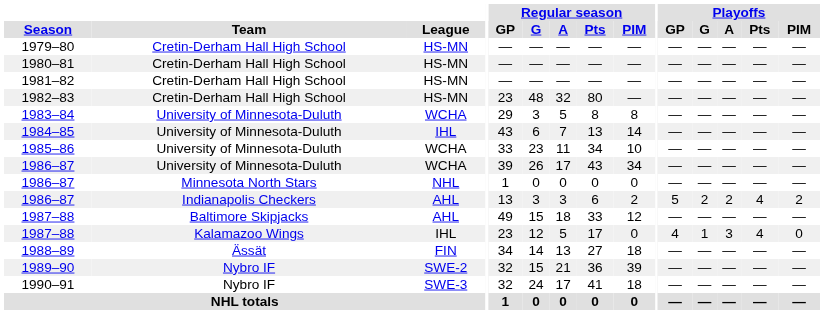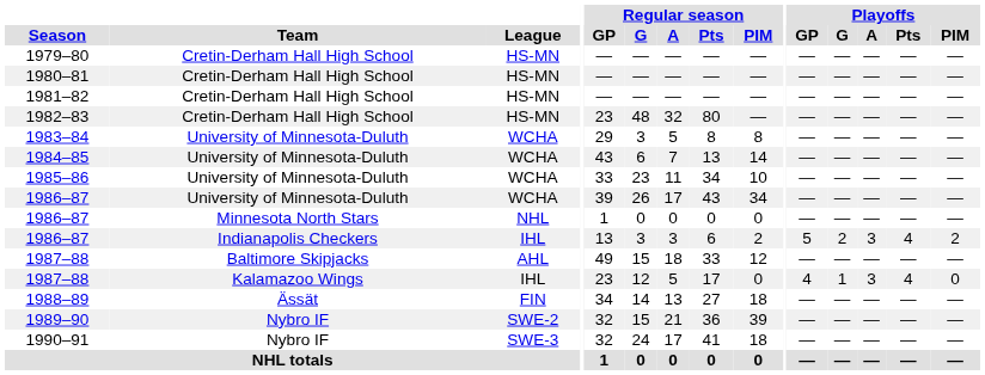 <table border="0" cellpadding="1" cellspacing="0" style="text-align:center; width:60em">
 <tr bgcolor="#e0e0e0">
 <th colspan="3" bgcolor="#ffffff"></th>
 <th rowspan="100" bgcolor="#ffffff"></th>
 <th colspan="5"><a href='#'>Regular season</a></th>
 <th rowspan="100" bgcolor="#ffffff"></th>
 <th colspan="5"><a href='#'>Playoffs</a></th>
 </tr>
 <tr bgcolor="#e0e0e0">
 <th><a href='#'>Season</a></th>
 <th>Team</th>
 <th>League</th>
 <th>GP</th>
 <th><a href='#'>G</a></th>
 <th><a href='#'>A</a></th>
 <th><a href='#'>Pts</a></th>
 <th><a href='#'>PIM</a></th>
 <th>GP</th>
 <th>G</th>
 <th>A</th>
 <th>Pts</th>
 <th>PIM</th>
 </tr>
 <tr>
 <td>1979–80</td>
 <td><a href='#'>Cretin-Derham Hall High School</a></td>
 <td><a href='#'>HS-MN</a></td>
 <td>—</td>
 <td>—</td>
 <td>—</td>
 <td>—</td>
 <td>—</td>
 <td>—</td>
 <td>—</td>
 <td>—</td>
 <td>—</td>
 <td>—</td>
 </tr>
 <tr bgcolor="#f0f0f0">
 <td>1980–81</td>
 <td>Cretin-Derham Hall High School</td>
 <td>HS-MN</td>
 <td>—</td>
 <td>—</td>
 <td>—</td>
 <td>—</td>
 <td>—</td>
 <td>—</td>
 <td>—</td>
 <td>—</td>
 <td>—</td>
 <td>—</td>
 </tr>
 <tr>
 <td>1981–82</td>
 <td>Cretin-Derham Hall High School</td>
 <td>HS-MN</td>
 <td>—</td>
 <td>—</td>
 <td>—</td>
 <td>—</td>
 <td>—</td>
 <td>—</td>
 <td>—</td>
 <td>—</td>
 <td>—</td>
 <td>—</td>
 </tr>
 <tr bgcolor="#f0f0f0">
 <td>1982–83</td>
 <td>Cretin-Derham Hall High School</td>
 <td>HS-MN</td>
 <td>23</td>
 <td>48</td>
 <td>32</td>
 <td>80</td>
 <td>—</td>
 <td>—</td>
 <td>—</td>
 <td>—</td>
 <td>—</td>
 <td>—</td>
 </tr>
 <tr>
 <td><a href='#'>1983–84</a></td>
 <td><a href='#'>University of Minnesota-Duluth</a></td>
 <td><a href='#'>WCHA</a></td>
 <td>29</td>
 <td>3</td>
 <td>5</td>
 <td>8</td>
 <td>8</td>
 <td>—</td>
 <td>—</td>
 <td>—</td>
 <td>—</td>
 <td>—</td>
 </tr>
 <tr bgcolor="#f0f0f0">
 <td><a href='#'>1984–85</a></td>
 <td>University of Minnesota-Duluth</td>
-<td><a href='#'>IHL</a></td>
+<td>WCHA</td>
 <td>43</td>
 <td>6</td>
 <td>7</td>
 <td>13</td>
 <td>14</td>
 <td>—</td>
 <td>—</td>
 <td>—</td>
 <td>—</td>
 <td>—</td>
 </tr>
 <tr>
 <td><a href='#'>1985–86</a></td>
 <td>University of Minnesota-Duluth</td>
 <td>WCHA</td>
 <td>33</td>
 <td>23</td>
 <td>11</td>
 <td>34</td>
 <td>10</td>
 <td>—</td>
 <td>—</td>
 <td>—</td>
 <td>—</td>
 <td>—</td>
 </tr>
 <tr bgcolor="#f0f0f0">
 <td><a href='#'>1986–87</a></td>
 <td>University of Minnesota-Duluth</td>
 <td>WCHA</td>
 <td>39</td>
 <td>26</td>
 <td>17</td>
 <td>43</td>
 <td>34</td>
 <td>—</td>
 <td>—</td>
 <td>—</td>
 <td>—</td>
 <td>—</td>
 </tr>
 <tr>
 <td><a href='#'>1986–87</a></td>
 <td><a href='#'>Minnesota North Stars</a></td>
 <td><a href='#'>NHL</a></td>
 <td>1</td>
 <td>0</td>
 <td>0</td>
 <td>0</td>
 <td>0</td>
 <td>—</td>
 <td>—</td>
 <td>—</td>
 <td>—</td>
 <td>—</td>
 </tr>
 <tr bgcolor="#f0f0f0">
 <td><a href='#'>1986–87</a></td>
 <td><a href='#'>Indianapolis Checkers</a></td>
-<td><a href='#'>AHL</a></td>
+<td><a href='#'>IHL</a></td>
 <td>13</td>
 <td>3</td>
 <td>3</td>
 <td>6</td>
 <td>2</td>
 <td>5</td>
 <td>2</td>
-<td>2</td>
+<td>3</td>
 <td>4</td>
 <td>2</td>
 </tr>
 <tr>
 <td><a href='#'>1987–88</a></td>
 <td><a href='#'>Baltimore Skipjacks</a></td>
 <td><a href='#'>AHL</a></td>
 <td>49</td>
 <td>15</td>
 <td>18</td>
 <td>33</td>
 <td>12</td>
 <td>—</td>
 <td>—</td>
 <td>—</td>
 <td>—</td>
 <td>—</td>
 </tr>
 <tr bgcolor="#f0f0f0">
 <td><a href='#'>1987–88</a></td>
 <td><a href='#'>Kalamazoo Wings</a></td>
 <td>IHL</td>
 <td>23</td>
 <td>12</td>
 <td>5</td>
 <td>17</td>
 <td>0</td>
 <td>4</td>
 <td>1</td>
 <td>3</td>
 <td>4</td>
 <td>0</td>
 </tr>
 <tr>
 <td><a href='#'>1988–89</a></td>
 <td><a href='#'>Ässät</a></td>
 <td><a href='#'>FIN</a></td>
 <td>34</td>
 <td>14</td>
 <td>13</td>
 <td>27</td>
 <td>18</td>
 <td>—</td>
 <td>—</td>
 <td>—</td>
 <td>—</td>
 <td>—</td>
 </tr>
 <tr bgcolor="#f0f0f0">
 <td><a href='#'>1989–90</a></td>
 <td><a href='#'>Nybro IF</a></td>
 <td><a href='#'>SWE-2</a></td>
 <td>32</td>
 <td>15</td>
 <td>21</td>
 <td>36</td>
 <td>39</td>
 <td>—</td>
 <td>—</td>
 <td>—</td>
 <td>—</td>
 <td>—</td>
 </tr>
 <tr>
 <td>1990–91</td>
 <td>Nybro IF</td>
 <td><a href='#'>SWE-3</a></td>
 <td>32</td>
 <td>24</td>
 <td>17</td>
 <td>41</td>
 <td>18</td>
 <td>—</td>
 <td>—</td>
 <td>—</td>
 <td>—</td>
 <td>—</td>
 </tr>
 <tr bgcolor="#e0e0e0">
 <th colspan="3">NHL totals</th>
 <th>1</th>
 <th>0</th>
 <th>0</th>
 <th>0</th>
 <th>0</th>
 <th>—</th>
 <th>—</th>
 <th>—</th>
 <th>—</th>
 <th>—</th>
 </tr>
 </table>
